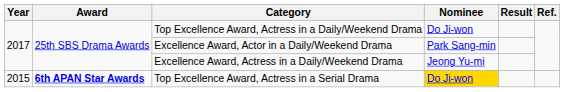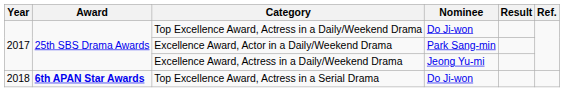 <table class="wikitable">
 <tr>
 <th>Year</th>
 <th>Award</th>
 <th>Category</th>
 <th>Nominee</th>
 <th>Result</th>
 <th>Ref.</th>
 </tr>
 <tr>
 <td rowspan="3">2017</td>
 <td rowspan="3"><a href='#'>25th SBS Drama Awards</a></td>
 <td>Top Excellence Award, Actress in a Daily/Weekend Drama</td>
 <td><a href='#'>Do Ji-won</a></td>
 <td></td>
 <td rowspan=3></td>
 </tr>
 <tr>
 <td>Excellence Award, Actor in a Daily/Weekend Drama</td>
 <td><a href='#'>Park Sang-min</a></td>
 <td></td>
 </tr>
 <tr>
 <td>Excellence Award, Actress in a Daily/Weekend Drama</td>
 <td><a href='#'>Jeong Yu-mi</a></td>
 <td></td>
 </tr>
 <tr>
-<td>2015</td>
+<td>2018</td>
 <td><strong><a href='#'>6th APAN Star Awards</a></strong></td>
 <td>Top Excellence Award, Actress in a Serial Drama</td>
-<td style="background: gold;"><a href='#'>Do Ji-won</a></td>
+<td><a href='#'>Do Ji-won</a></td>
 <td></td>
 <td></td>
 </tr>
 </table>
